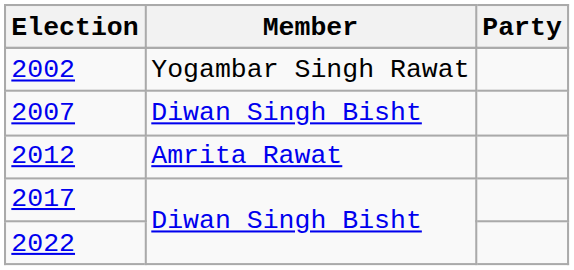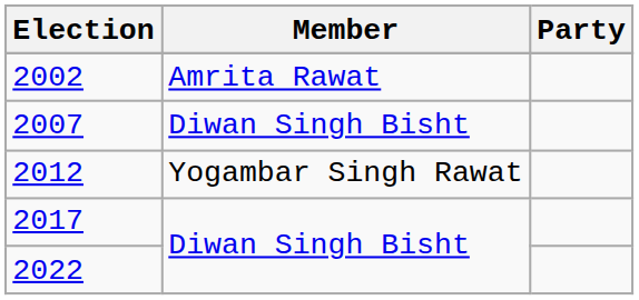 <table class="wikitable sortable">
 <tr>
 <th>Election</th>
 <th>Member</th>
 <th colspan=5>Party</th>
 </tr>
 <tr>
 </tr>
 <tr>
 </tr>
 <tr>
 <td><a href='#'>2002</a></td>
-<td>Yogambar Singh Rawat</td>
+<td><a href='#'>Amrita Rawat</a></td>
 <td></td>
 </tr>
 <tr>
 <td><a href='#'>2007</a></td>
 <td><a href='#'>Diwan Singh Bisht</a></td>
 <td></td>
 </tr>
 <tr>
 <td><a href='#'>2012</a></td>
-<td><a href='#'>Amrita Rawat</a></td>
+<td>Yogambar Singh Rawat</td>
 <td></td>
 </tr>
 <tr>
 <td><a href='#'>2017</a></td>
 <td rowspan=2><a href='#'>Diwan Singh Bisht</a></td>
 <td></td>
 </tr>
 <tr>
 <td><a href='#'>2022</a></td>
 </tr>
 </table>
